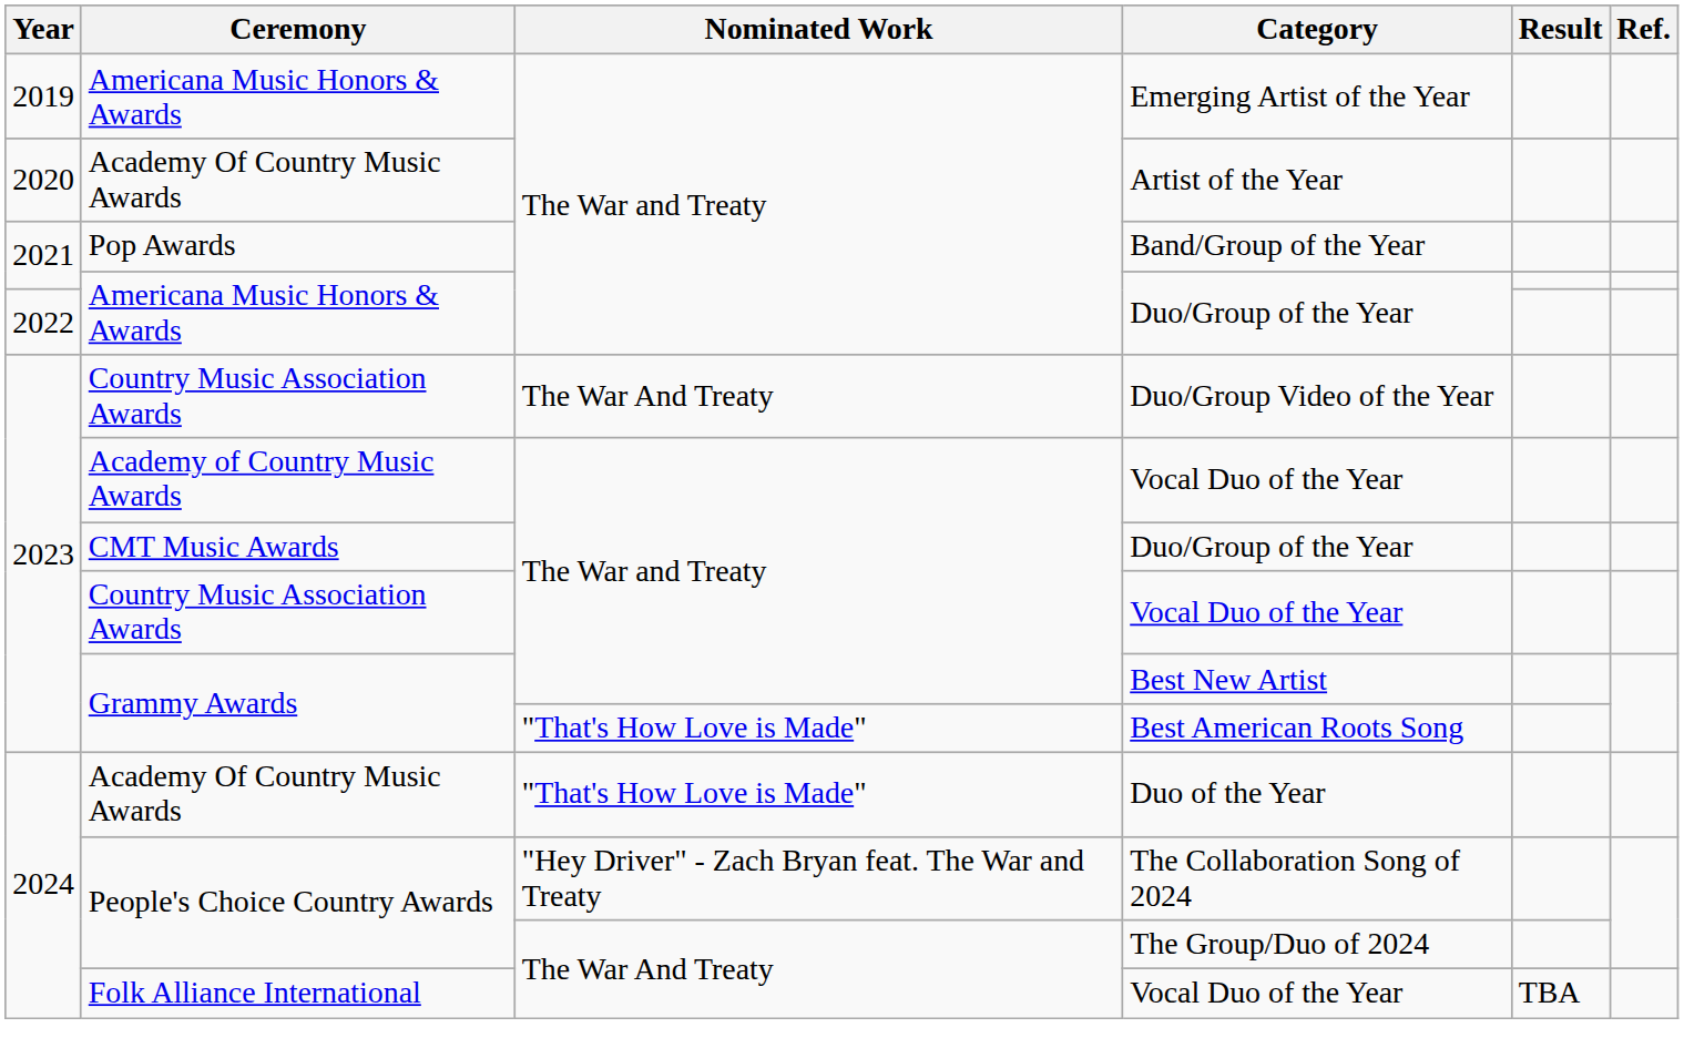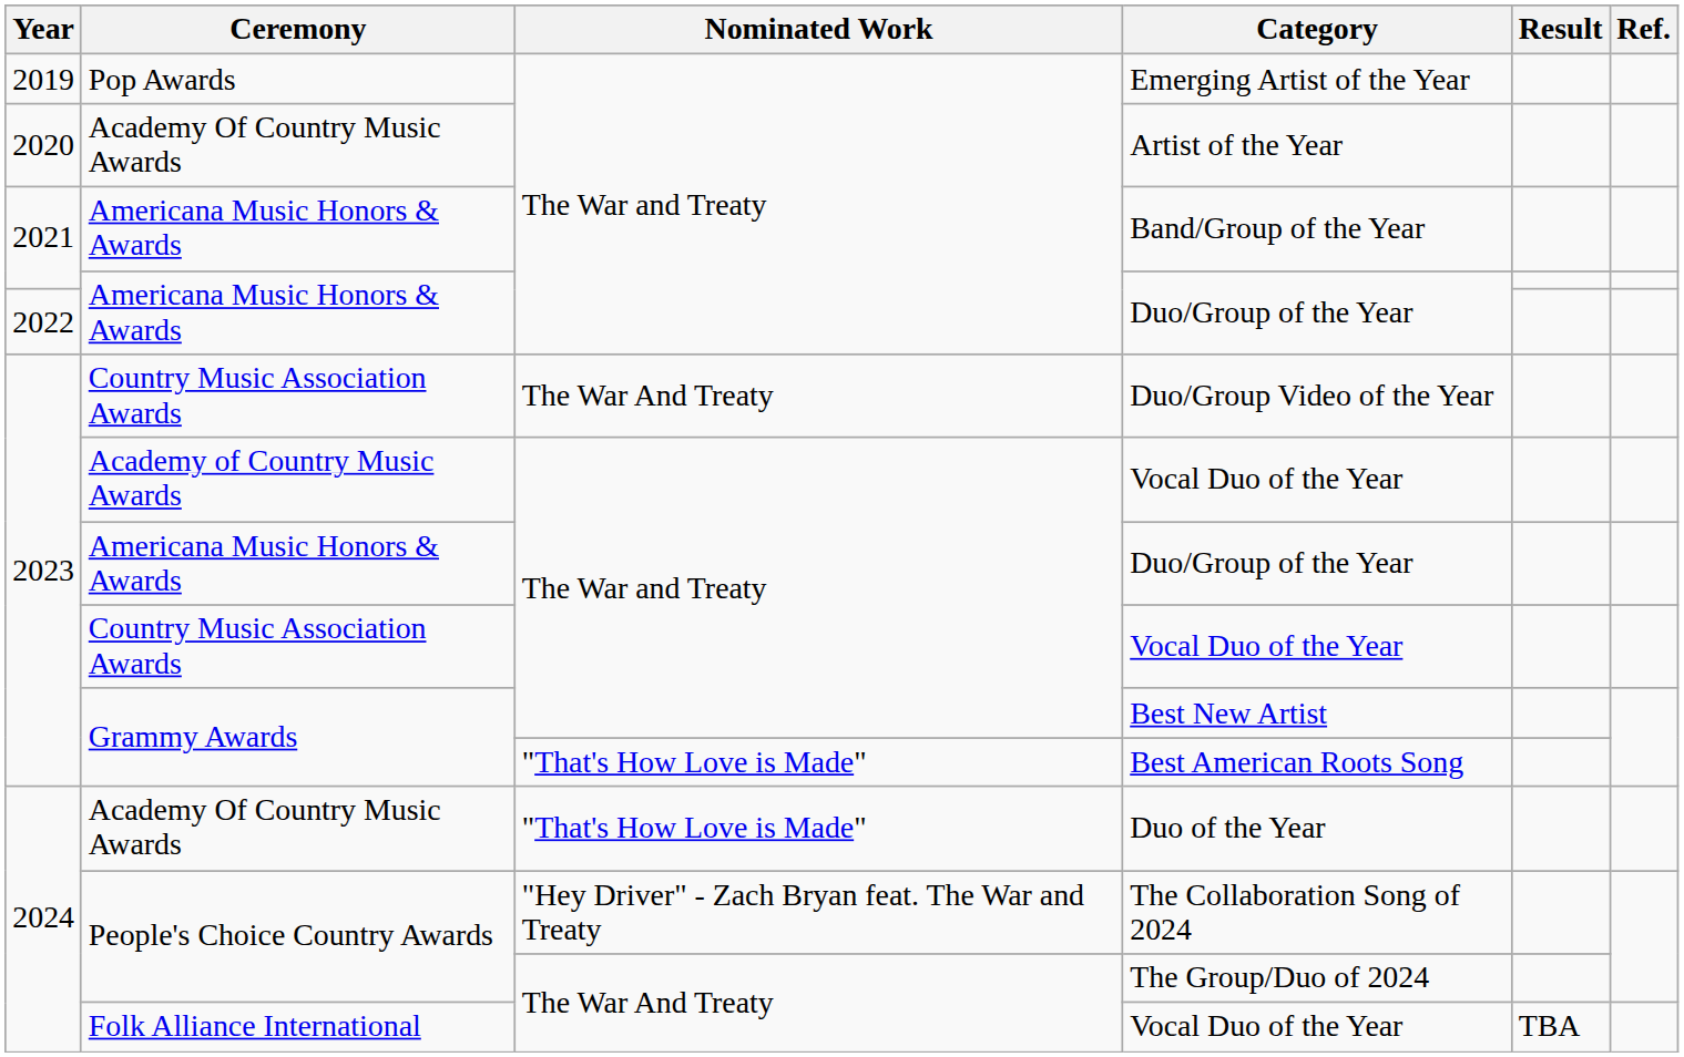 <table class="wikitable">
 <tr>
 <th>Year</th>
 <th>Ceremony</th>
 <th>Nominated Work</th>
 <th>Category</th>
 <th>Result</th>
 <th>Ref.</th>
 </tr>
 <tr>
 <td>2019</td>
-<td><a href='#'>Americana Music Honors & Awards</a></td>
+<td>Pop Awards</td>
 <td rowspan="5">The War and Treaty</td>
 <td>Emerging Artist of the Year</td>
 <td></td>
 <td></td>
 </tr>
 <tr>
 <td>2020</td>
 <td>Academy Of Country Music Awards</td>
 <td>Artist of the Year</td>
 <td></td>
 <td></td>
 </tr>
 <tr>
 <td rowspan=2>2021</td>
-<td>Pop Awards</td>
+<td><a href='#'>Americana Music Honors & Awards</a></td>
 <td>Band/Group of the Year</td>
 <td></td>
 <td></td>
 </tr>
 <tr>
 <td rowspan=2><a href='#'>Americana Music Honors & Awards</a></td>
 <td rowspan=2>Duo/Group of the Year</td>
 <td></td>
 <td></td>
 </tr>
 <tr>
 <td>2022</td>
 <td></td>
 <td></td>
 </tr>
 <tr>
 <td rowspan=6>2023</td>
 <td><a href='#'>Country Music Association Awards</a></td>
 <td>The War And Treaty</td>
 <td>Duo/Group Video of the Year</td>
 <td></td>
 <td></td>
 </tr>
 <tr>
 <td><a href='#'>Academy of Country Music Awards</a></td>
 <td rowspan=4>The War and Treaty</td>
 <td>Vocal Duo of the Year</td>
 <td></td>
 <td></td>
 </tr>
 <tr>
-<td><a href='#'>CMT Music Awards</a></td>
+<td><a href='#'>Americana Music Honors & Awards</a></td>
 <td>Duo/Group of the Year</td>
 <td></td>
 <td></td>
 </tr>
 <tr>
 <td><a href='#'>Country Music Association Awards</a></td>
 <td><a href='#'>Vocal Duo of the Year</a></td>
 <td></td>
 <td></td>
 </tr>
 <tr>
 <td rowspan=2><a href='#'>Grammy Awards</a></td>
 <td><a href='#'>Best New Artist</a></td>
 <td></td>
 <td rowspan=2></td>
 </tr>
 <tr>
 <td>"<a href='#'>That's How Love is Made</a>"</td>
 <td><a href='#'>Best American Roots Song</a></td>
 <td></td>
 </tr>
 <tr>
 <td rowspan="4">2024</td>
 <td>Academy Of Country Music Awards</td>
 <td>"<a href='#'>That's How Love is Made</a>"</td>
 <td>Duo of the Year</td>
 <td></td>
 <td></td>
 </tr>
 <tr>
 <td rowspan="2">People's Choice Country Awards</td>
 <td>"Hey Driver" - Zach Bryan feat. The War and Treaty</td>
 <td>The Collaboration Song of 2024</td>
 <td></td>
 <td rowspan="2"></td>
 </tr>
 <tr>
 <td rowspan="2">The War And Treaty</td>
 <td>The Group/Duo of 2024</td>
 <td></td>
 </tr>
 <tr>
 <td><a href='#'>Folk Alliance International</a></td>
 <td>Vocal Duo of the Year</td>
 <td>TBA</td>
 <td rowspan="4"></td>
 </tr>
 </table>
